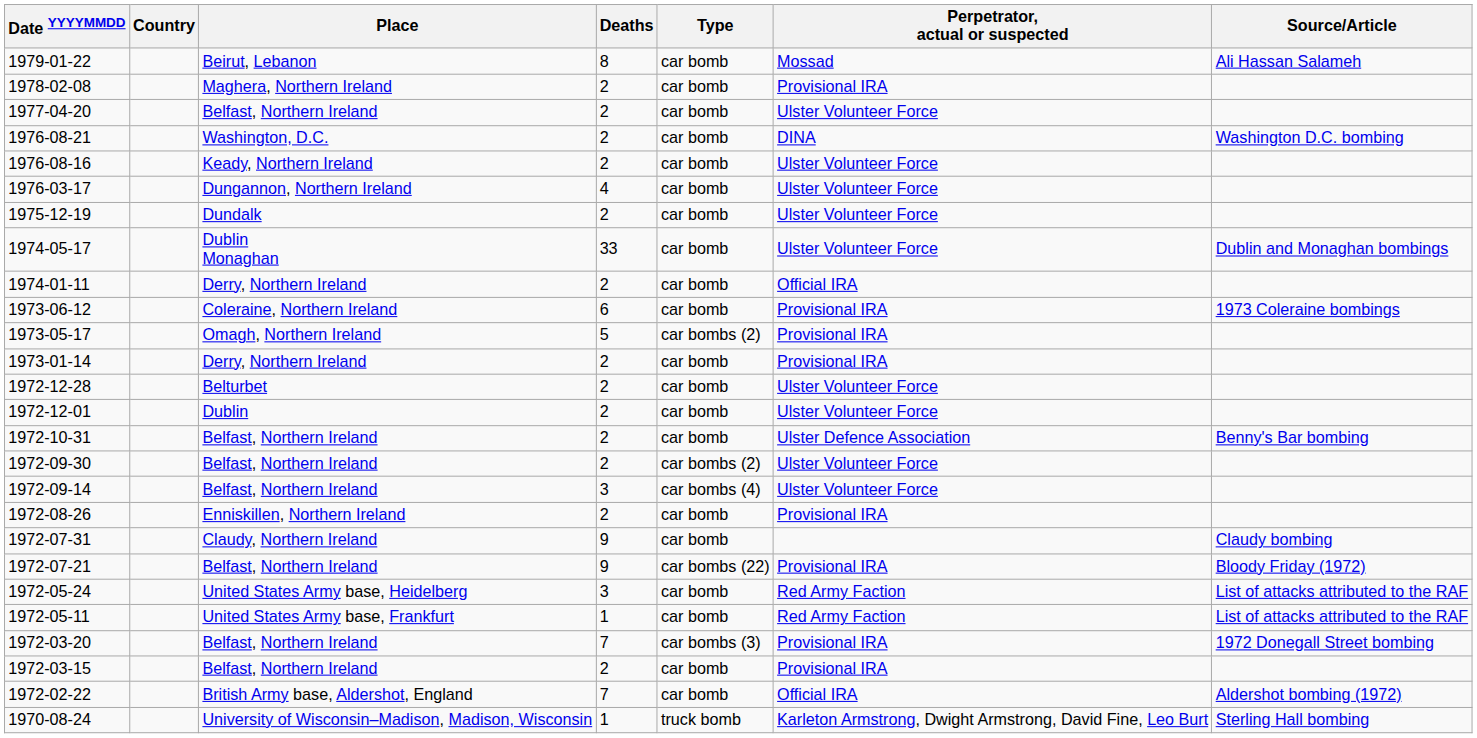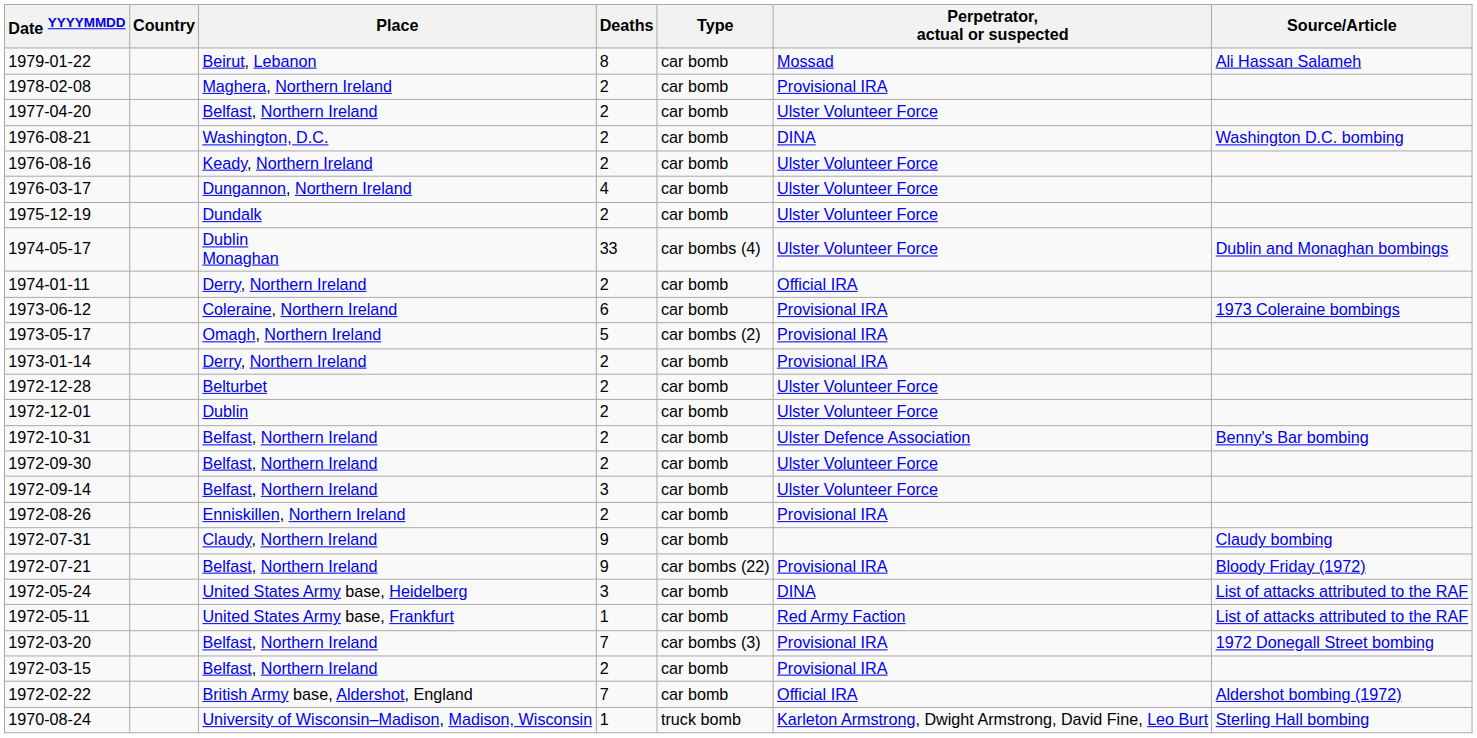 <table class="wikitable sortable">
 <tr>
 <th>Date <sup><a href='#'>YYYY</a><a href='#'>MM</a><a href='#'>DD</a></sup></th>
 <th>Country</th>
 <th>Place</th>
 <th>Deaths</th>
 <th>Type</th>
 <th>Perpetrator,<br>actual or suspected</th>
 <th>Source/Article</th>
 </tr>
 <tr>
 <td>1979-01-22</td>
 <td></td>
 <td><a href='#'>Beirut</a>, <a href='#'>Lebanon</a></td>
 <td>8</td>
 <td>car bomb</td>
 <td><a href='#'>Mossad</a></td>
 <td><a href='#'>Ali Hassan Salameh</a></td>
 </tr>
 <tr>
 <td>1978-02-08</td>
 <td></td>
 <td><a href='#'>Maghera</a>, <a href='#'>Northern Ireland</a></td>
 <td>2</td>
 <td>car bomb</td>
 <td><a href='#'>Provisional IRA</a></td>
 <td></td>
 </tr>
 <tr>
 <td>1977-04-20</td>
 <td></td>
 <td><a href='#'>Belfast</a>, <a href='#'>Northern Ireland</a></td>
 <td>2</td>
 <td>car bomb</td>
 <td><a href='#'>Ulster Volunteer Force</a></td>
 <td></td>
 </tr>
 <tr>
 <td>1976-08-21</td>
 <td></td>
 <td><a href='#'>Washington, D.C.</a></td>
 <td>2</td>
 <td>car bomb</td>
 <td><a href='#'>DINA</a></td>
 <td><a href='#'>Washington D.C. bombing</a></td>
 </tr>
 <tr>
 <td>1976-08-16</td>
 <td></td>
 <td><a href='#'>Keady</a>, <a href='#'>Northern Ireland</a></td>
 <td>2</td>
 <td>car bomb</td>
 <td><a href='#'>Ulster Volunteer Force</a></td>
 <td></td>
 </tr>
 <tr>
 <td>1976-03-17</td>
 <td></td>
 <td><a href='#'>Dungannon</a>, <a href='#'>Northern Ireland</a></td>
 <td>4</td>
 <td>car bomb</td>
 <td><a href='#'>Ulster Volunteer Force</a></td>
 <td></td>
 </tr>
 <tr>
 <td>1975-12-19</td>
 <td></td>
 <td><a href='#'>Dundalk</a></td>
 <td>2</td>
 <td>car bomb</td>
 <td><a href='#'>Ulster Volunteer Force</a></td>
 <td></td>
 </tr>
 <tr>
 <td>1974-05-17</td>
 <td></td>
 <td><a href='#'>Dublin</a><br><a href='#'>Monaghan</a></td>
 <td>33</td>
-<td>car bomb</td>
+<td>car bombs (4)</td>
 <td><a href='#'>Ulster Volunteer Force</a></td>
 <td><a href='#'>Dublin and Monaghan bombings</a></td>
 </tr>
 <tr>
 <td>1974-01-11</td>
 <td></td>
 <td><a href='#'>Derry</a>, <a href='#'>Northern Ireland</a></td>
 <td>2</td>
 <td>car bomb</td>
 <td><a href='#'>Official IRA</a></td>
 <td></td>
 </tr>
 <tr>
 <td>1973-06-12</td>
 <td></td>
 <td><a href='#'>Coleraine</a>, <a href='#'>Northern Ireland</a></td>
 <td>6</td>
 <td>car bomb</td>
 <td><a href='#'>Provisional IRA</a></td>
 <td><a href='#'>1973 Coleraine bombings</a></td>
 </tr>
 <tr>
 <td>1973-05-17</td>
 <td></td>
 <td><a href='#'>Omagh</a>, <a href='#'>Northern Ireland</a></td>
 <td>5</td>
 <td>car bombs (2)</td>
 <td><a href='#'>Provisional IRA</a></td>
 <td></td>
 </tr>
 <tr>
 <td>1973-01-14</td>
 <td></td>
 <td><a href='#'>Derry</a>, <a href='#'>Northern Ireland</a></td>
 <td>2</td>
 <td>car bomb</td>
 <td><a href='#'>Provisional IRA</a></td>
 <td></td>
 </tr>
 <tr>
 <td>1972-12-28</td>
 <td></td>
 <td><a href='#'>Belturbet</a></td>
 <td>2</td>
 <td>car bomb</td>
 <td><a href='#'>Ulster Volunteer Force</a></td>
 <td></td>
 </tr>
 <tr>
 <td>1972-12-01</td>
 <td></td>
 <td><a href='#'>Dublin</a></td>
 <td>2</td>
 <td>car bomb</td>
 <td><a href='#'>Ulster Volunteer Force</a></td>
 <td></td>
 </tr>
 <tr>
 <td>1972-10-31</td>
 <td></td>
 <td><a href='#'>Belfast</a>, <a href='#'>Northern Ireland</a></td>
 <td>2</td>
 <td>car bomb</td>
 <td><a href='#'>Ulster Defence Association</a></td>
 <td><a href='#'>Benny's Bar bombing</a></td>
 </tr>
 <tr>
 <td>1972-09-30</td>
 <td></td>
 <td><a href='#'>Belfast</a>, <a href='#'>Northern Ireland</a></td>
 <td>2</td>
-<td>car bombs (2)</td>
+<td>car bomb</td>
 <td><a href='#'>Ulster Volunteer Force</a></td>
 <td></td>
 </tr>
 <tr>
 <td>1972-09-14</td>
 <td></td>
 <td><a href='#'>Belfast</a>, <a href='#'>Northern Ireland</a></td>
 <td>3</td>
-<td>car bombs (4)</td>
+<td>car bomb</td>
 <td><a href='#'>Ulster Volunteer Force</a></td>
 <td></td>
 </tr>
 <tr>
 <td>1972-08-26</td>
 <td></td>
 <td><a href='#'>Enniskillen</a>, <a href='#'>Northern Ireland</a></td>
 <td>2</td>
 <td>car bomb</td>
 <td><a href='#'>Provisional IRA</a></td>
 <td></td>
 </tr>
 <tr>
 <td>1972-07-31</td>
 <td></td>
 <td><a href='#'>Claudy</a>, <a href='#'>Northern Ireland</a></td>
 <td>9</td>
 <td>car bomb</td>
 <td></td>
 <td><a href='#'>Claudy bombing</a></td>
 </tr>
 <tr>
 <td>1972-07-21</td>
 <td></td>
 <td><a href='#'>Belfast</a>, <a href='#'>Northern Ireland</a></td>
 <td>9</td>
 <td>car bombs (22)</td>
 <td><a href='#'>Provisional IRA</a></td>
 <td><a href='#'>Bloody Friday (1972)</a></td>
 </tr>
 <tr>
 <td>1972-05-24</td>
 <td></td>
 <td><a href='#'>United States Army</a> base, <a href='#'>Heidelberg</a></td>
 <td>3</td>
 <td>car bomb</td>
-<td><a href='#'>Red Army Faction</a></td>
+<td><a href='#'>DINA</a></td>
 <td><a href='#'>List of attacks attributed to the RAF</a></td>
 </tr>
 <tr>
 <td>1972-05-11</td>
 <td></td>
 <td><a href='#'>United States Army</a> base, <a href='#'>Frankfurt</a></td>
 <td>1</td>
 <td>car bomb</td>
 <td><a href='#'>Red Army Faction</a></td>
 <td><a href='#'>List of attacks attributed to the RAF</a></td>
 </tr>
 <tr>
 <td>1972-03-20</td>
 <td></td>
 <td><a href='#'>Belfast</a>, <a href='#'>Northern Ireland</a></td>
 <td>7</td>
 <td>car bombs (3)</td>
 <td><a href='#'>Provisional IRA</a></td>
 <td><a href='#'>1972 Donegall Street bombing</a></td>
 </tr>
 <tr>
 <td>1972-03-15</td>
 <td></td>
 <td><a href='#'>Belfast</a>, <a href='#'>Northern Ireland</a></td>
 <td>2</td>
 <td>car bomb</td>
 <td><a href='#'>Provisional IRA</a></td>
 <td></td>
 </tr>
 <tr>
 <td>1972-02-22</td>
 <td></td>
 <td><a href='#'>British Army</a> base, <a href='#'>Aldershot</a>, England</td>
 <td>7</td>
 <td>car bomb</td>
 <td><a href='#'>Official IRA</a></td>
 <td><a href='#'>Aldershot bombing (1972)</a></td>
 </tr>
 <tr>
 <td>1970-08-24</td>
 <td></td>
 <td><a href='#'>University of Wisconsin–Madison</a>, <a href='#'>Madison, Wisconsin</a></td>
 <td>1</td>
 <td>truck bomb</td>
 <td><a href='#'>Karleton Armstrong</a>, Dwight Armstrong, David Fine, <a href='#'>Leo Burt</a></td>
 <td><a href='#'>Sterling Hall bombing</a></td>
 </tr>
 </table>
